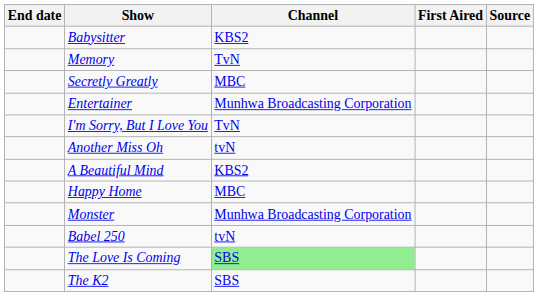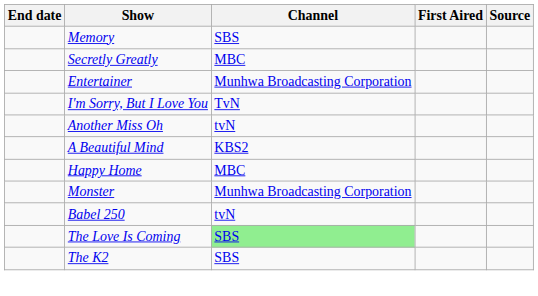 <table class="wikitable sortable">
 <tr>
 <th scope="col">End date</th>
 <th scope="col">Show</th>
 <th scope="col">Channel</th>
 <th scope="col">First Aired</th>
 <th class="unsortable" scope="col">Source</th>
 </tr>
 <tr>
 <td></td>
-<td><em><a href='#'>Babysitter</a></em></td>
-<td><a href='#'>KBS2</a></td>
-<td></td>
-<td></td>
-</tr>
-<tr>
-<td></td>
 <td><em><a href='#'>Memory</a></em></td>
-<td><a href='#'>TvN</a></td>
+<td><a href='#'>SBS</a></td>
 <td></td>
 <td></td>
 </tr>
 <tr>
 <td></td>
 <td><em><a href='#'>Secretly Greatly</a></em></td>
 <td><a href='#'>MBC</a></td>
 <td></td>
 <td></td>
 </tr>
 <tr>
 <td></td>
 <td><em><a href='#'>Entertainer</a></em></td>
 <td><a href='#'>Munhwa Broadcasting Corporation</a></td>
 <td></td>
 <td></td>
 </tr>
 <tr>
 <td></td>
 <td><em><a href='#'>I'm Sorry, But I Love You</a></em></td>
 <td><a href='#'>TvN</a></td>
 <td></td>
 <td></td>
 </tr>
 <tr>
 <td></td>
 <td><em><a href='#'>Another Miss Oh</a></em></td>
 <td><a href='#'>tvN</a></td>
 <td></td>
 <td></td>
 </tr>
 <tr>
 <td></td>
 <td><em><a href='#'>A Beautiful Mind</a></em></td>
 <td><a href='#'>KBS2</a></td>
 <td></td>
 <td></td>
 </tr>
 <tr>
 <td></td>
 <td><em><a href='#'>Happy Home</a></em></td>
 <td><a href='#'>MBC</a></td>
 <td></td>
 <td></td>
 </tr>
 <tr>
 <td></td>
 <td><em><a href='#'>Monster</a></em></td>
 <td><a href='#'>Munhwa Broadcasting Corporation</a></td>
 <td></td>
 <td></td>
 </tr>
 <tr>
 <td></td>
 <td><em><a href='#'>Babel 250</a></em></td>
 <td><a href='#'>tvN</a></td>
 <td></td>
 <td></td>
 </tr>
 <tr>
 <td></td>
 <td><em><a href='#'>The Love Is Coming</a></em></td>
 <td style="background: lightgreen;"><a href='#'>SBS</a></td>
 <td></td>
 <td></td>
 </tr>
 <tr>
 <td></td>
 <td><em><a href='#'>The K2</a></em></td>
 <td><a href='#'>SBS</a></td>
 <td></td>
 <td></td>
 </tr>
 </table>
